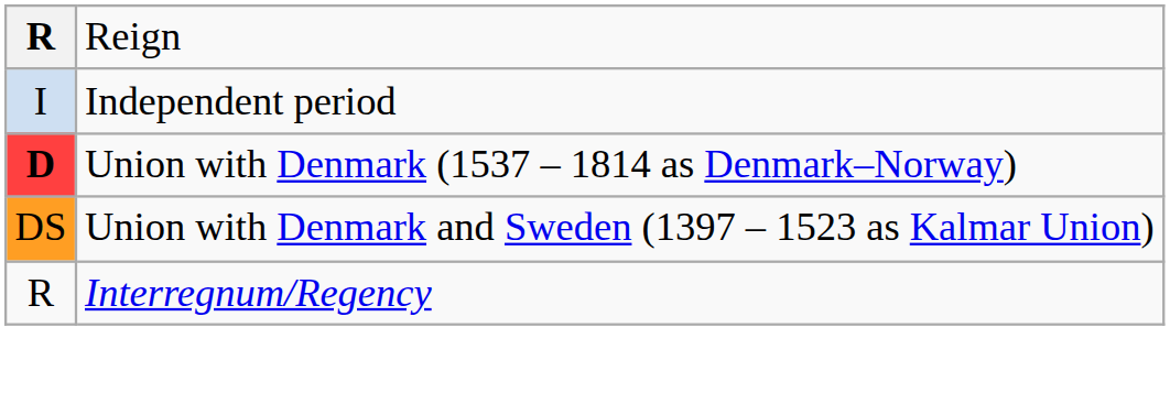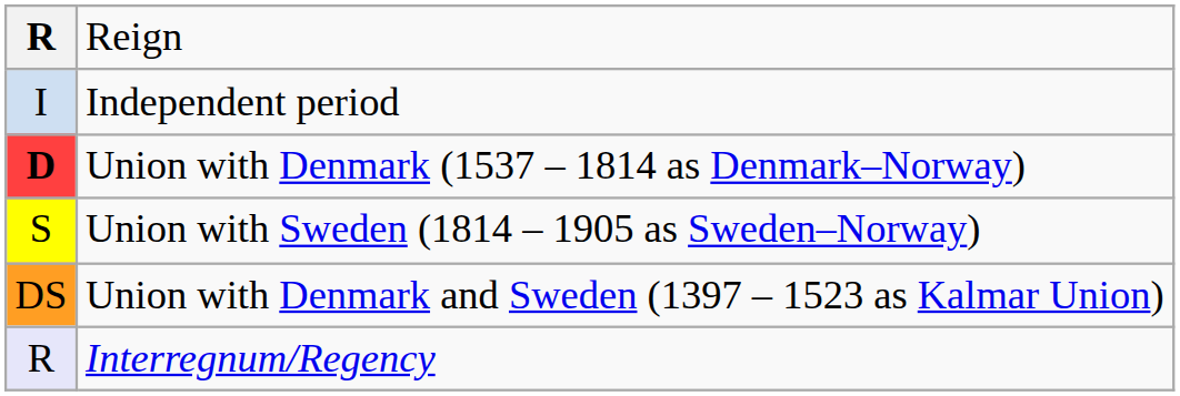 <table class="wikitable">
 <tr>
 <th>R</th>
 <td>Reign</td>
 </tr>
 <tr>
 <td style="background-color:#CEDFF2; text-align:center">I</td>
 <td>Independent period</td>
 </tr>
 <tr>
 <td style="background-color:#FF4040; text-align:center"><strong>D</strong></td>
 <td>Union with <a href='#'>Denmark</a> (1537 – 1814 as <a href='#'>Denmark–Norway</a>)</td>
 </tr>
 <tr>
+<td style="background-color:#FFFF00; text-align:center">S</td>
+<td>Union with <a href='#'>Sweden</a> (1814 – 1905 as <a href='#'>Sweden–Norway</a>)</td>
+</tr>
+<tr>
 <td style="background-color:#FF9E23; text-align:center">DS</td>
 <td>Union with <a href='#'>Denmark</a> and <a href='#'>Sweden</a> (1397 – 1523 as <a href='#'>Kalmar Union</a>)</td>
 </tr>
 <tr>
-<td style="text-align:center">R</td>
+<td style="background: lavender; text-align:center">R</td>
 <td><em><a href='#'>Interregnum/Regency</a></em></td>
 </tr>
 </table>
